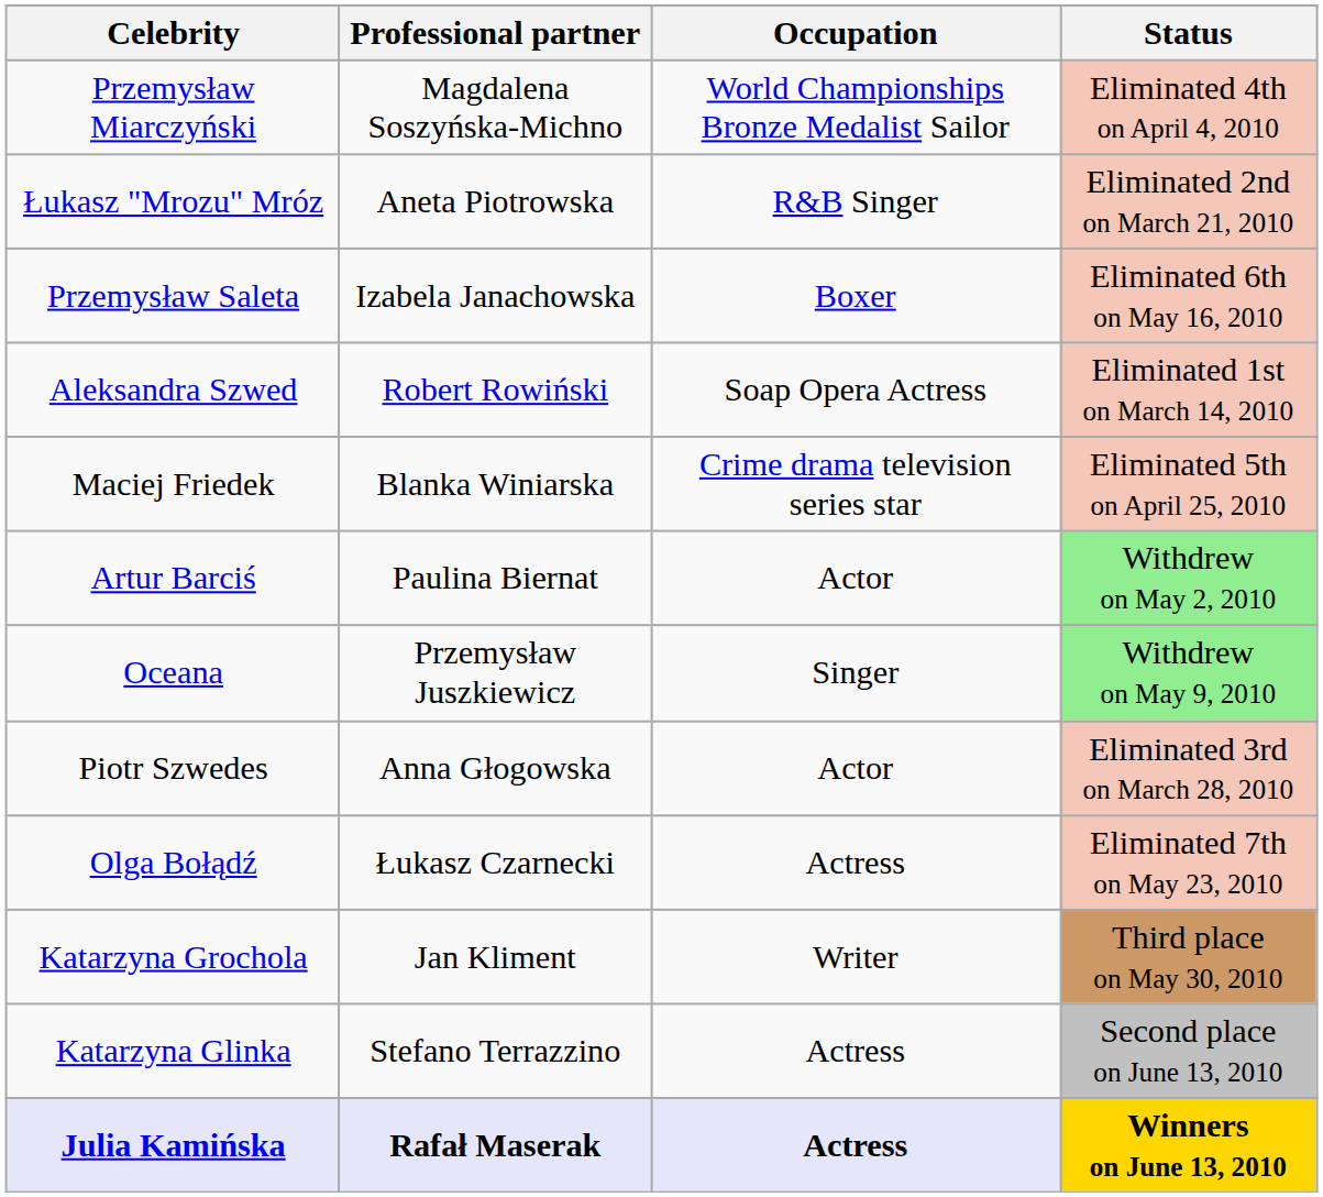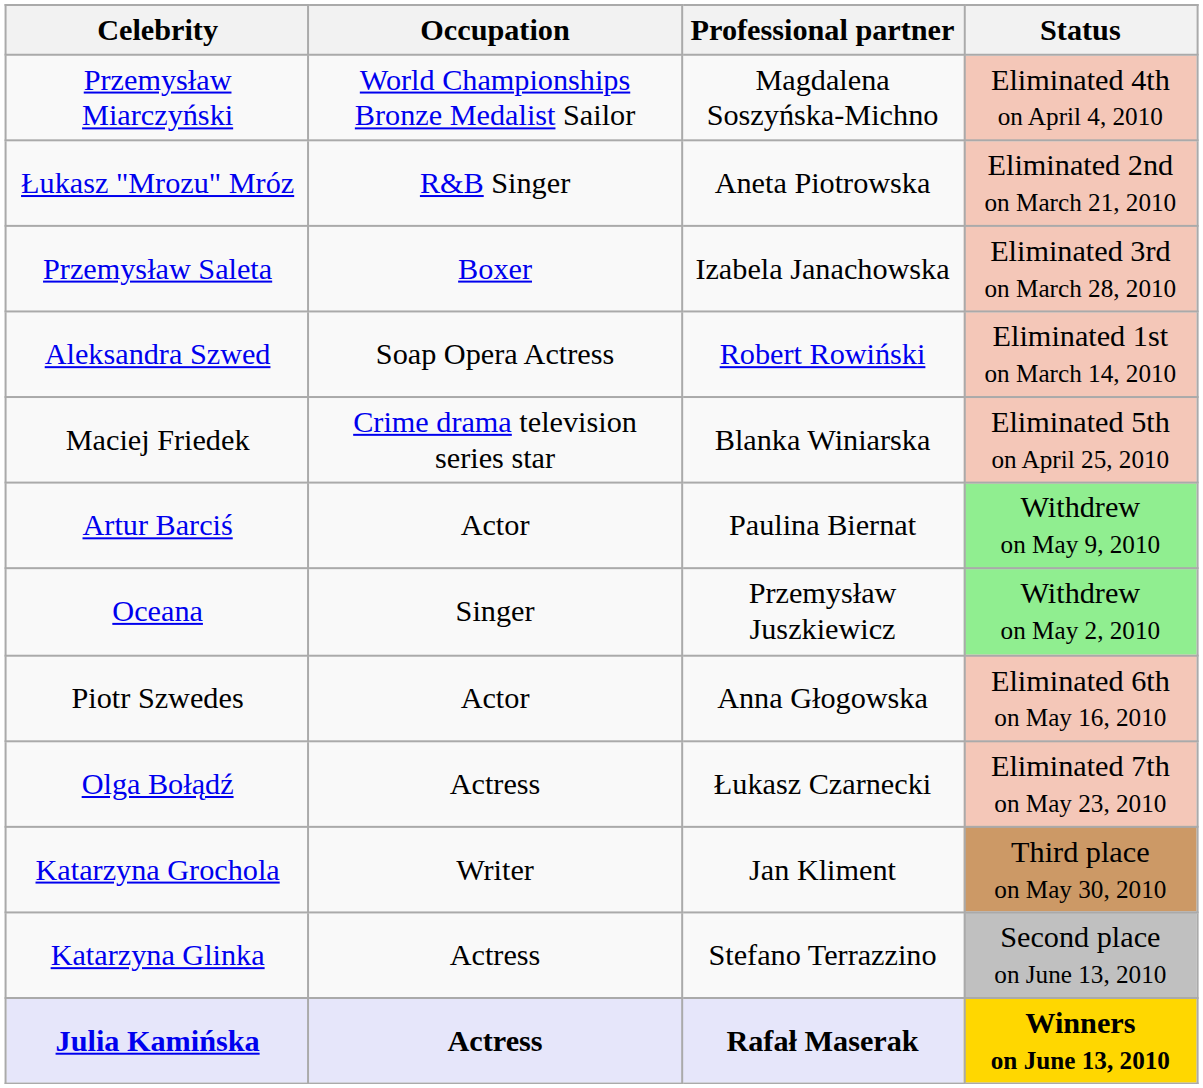 <table class="wikitable" style="margin:auto; text-align:center; font-size:95%;">
 <tr>
 <th style="width:145px;">Celebrity</th>
+<th style="width:180px;">Occupation</th>
 <th style="width:135px;">Professional partner</th>
-<th style="width:180px;">Occupation</th>
 <th style="width:110px;">Status</th>
 </tr>
 <tr>
 <td><a href='#'>Przemysław Miarczyński</a></td>
+<td><a href='#'>World Championships Bronze Medalist</a> Sailor</td>
 <td>Magdalena Soszyńska-Michno</td>
-<td><a href='#'>World Championships Bronze Medalist</a> Sailor</td>
 <td style="background:#f4c7b8;">Eliminated 4th<br><small>on April 4, 2010</small></td>
 </tr>
 <tr>
 <td><a href='#'>Łukasz "Mrozu" Mróz</a></td>
+<td><a href='#'>R&B</a> Singer</td>
 <td>Aneta Piotrowska</td>
-<td><a href='#'>R&B</a> Singer</td>
 <td style="background:#f4c7b8;">Eliminated 2nd<br><small>on March 21, 2010</small></td>
 </tr>
 <tr>
 <td><a href='#'>Przemysław Saleta</a></td>
+<td><a href='#'>Boxer</a></td>
 <td>Izabela Janachowska</td>
-<td><a href='#'>Boxer</a></td>
-<td style="background:#f4c7b8;">Eliminated 6th<br><small>on May 16, 2010</small></td>
+<td style="background:#f4c7b8;">Eliminated 3rd<br><small>on March 28, 2010</small></td>
 </tr>
 <tr>
 <td><a href='#'>Aleksandra Szwed</a></td>
+<td>Soap Opera Actress</td>
 <td><a href='#'>Robert Rowiński</a></td>
-<td>Soap Opera Actress</td>
 <td style="background:#f4c7b8;">Eliminated 1st<br><small>on March 14, 2010</small></td>
 </tr>
 <tr>
 <td>Maciej Friedek</td>
+<td><a href='#'>Crime drama</a> television series star</td>
 <td>Blanka Winiarska</td>
-<td><a href='#'>Crime drama</a> television series star</td>
 <td style="background:#f4c7b8;">Eliminated 5th<br><small>on April 25, 2010</small></td>
 </tr>
 <tr>
 <td><a href='#'>Artur Barciś</a></td>
+<td>Actor</td>
 <td>Paulina Biernat</td>
-<td>Actor</td>
+<td style="background:lightgreen;">Withdrew<br><small>on May 9, 2010</small></td>
+</tr>
+<tr>
+<td><a href='#'>Oceana</a></td>
+<td>Singer</td>
+<td>Przemysław Juszkiewicz</td>
 <td style="background:lightgreen;">Withdrew<br><small>on May 2, 2010</small></td>
 </tr>
 <tr>
-<td><a href='#'>Oceana</a></td>
-<td>Przemysław Juszkiewicz</td>
-<td>Singer</td>
-<td style="background:lightgreen;">Withdrew<br><small>on May 9, 2010</small></td>
-</tr>
-<tr>
 <td>Piotr Szwedes</td>
+<td>Actor</td>
 <td>Anna Głogowska</td>
-<td>Actor</td>
-<td style="background:#f4c7b8;">Eliminated 3rd<br><small>on March 28, 2010</small></td>
+<td style="background:#f4c7b8;">Eliminated 6th<br><small>on May 16, 2010</small></td>
 </tr>
 <tr>
 <td><a href='#'>Olga Bołądź</a></td>
+<td>Actress</td>
 <td>Łukasz Czarnecki</td>
-<td>Actress</td>
 <td style="background:#f4c7b8;">Eliminated 7th<br><small>on May 23, 2010</small></td>
 </tr>
 <tr>
 <td><a href='#'>Katarzyna Grochola</a></td>
+<td>Writer</td>
 <td>Jan Kliment</td>
-<td>Writer</td>
 <td style="background:#c96;">Third place<br><small>on May 30, 2010</small></td>
 </tr>
 <tr>
 <td><a href='#'>Katarzyna Glinka</a></td>
+<td>Actress</td>
 <td>Stefano Terrazzino</td>
-<td>Actress</td>
 <td style="background:silver;">Second place<br><small>on June 13, 2010</small></td>
 </tr>
 <tr>
 <td style="background:lavender;"><strong><a href='#'>Julia Kamińska</a></strong></td>
+<td style="background:lavender;"><strong>Actress</strong></td>
 <td style="background:lavender;"><strong>Rafał Maserak</strong></td>
-<td style="background:lavender;"><strong>Actress</strong></td>
 <td style="background:gold;"><strong>Winners<br><small>on June 13, 2010</small></strong></td>
 </tr>
 </table>
